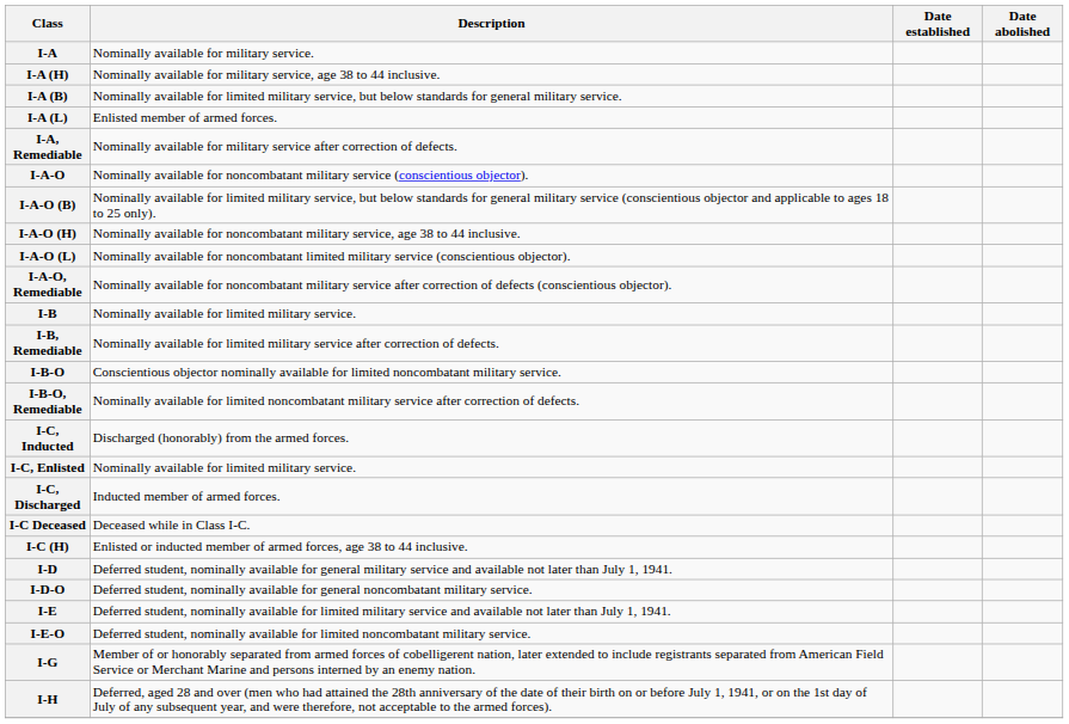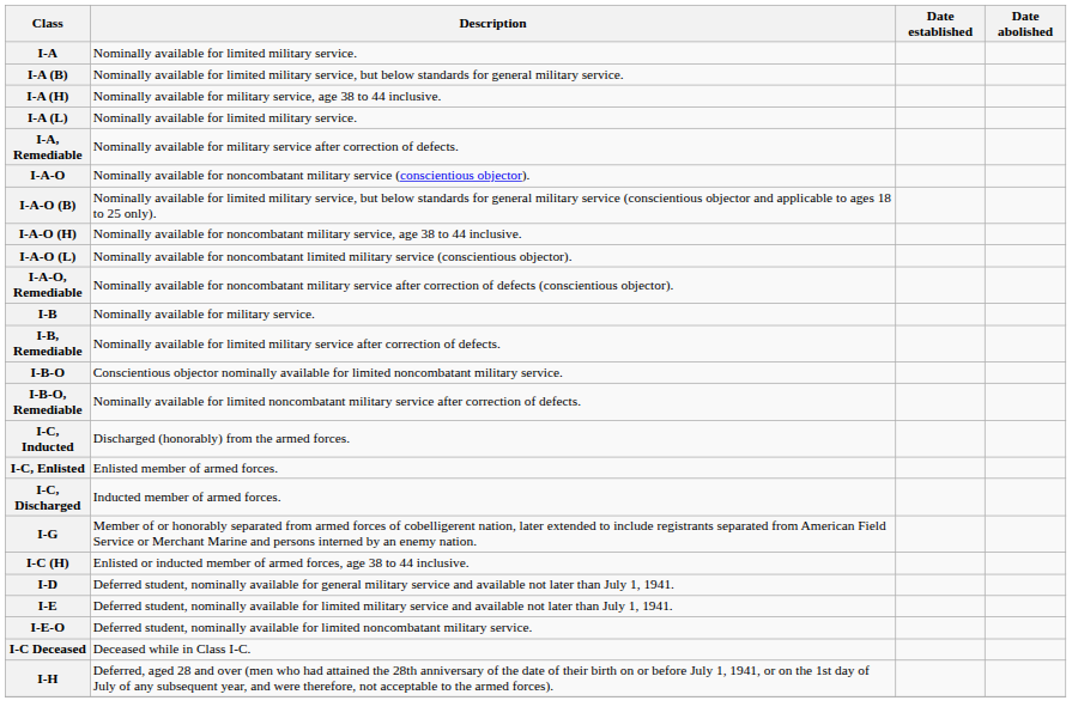 <table class="wikitable sortable">
 <tr>
 <th style="width:8%;">Class</th>
 <th>Description</th>
 <th>Date established</th>
 <th>Date abolished</th>
 </tr>
 <tr>
 <th>I-A</th>
-<td>Nominally available for military service.</td>
+<td>Nominally available for limited military service.</td>
+<td></td>
+<td></td>
+</tr>
+<tr>
+<th>I-A (B)</th>
+<td>Nominally available for limited military service, but below standards for general military service.</td>
 <td></td>
 <td></td>
 </tr>
 <tr>
 <th>I-A (H)</th>
 <td>Nominally available for military service, age 38 to 44 inclusive.</td>
 <td></td>
 <td></td>
 </tr>
 <tr>
-<th>I-A (B)</th>
-<td>Nominally available for limited military service, but below standards for general military service.</td>
-<td></td>
-<td></td>
-</tr>
-<tr>
 <th>I-A (L)</th>
-<td>Enlisted member of armed forces.</td>
+<td>Nominally available for limited military service.</td>
 <td></td>
 <td></td>
 </tr>
 <tr>
 <th>I-A, Remediable</th>
 <td>Nominally available for military service after correction of defects.</td>
 <td></td>
 <td></td>
 </tr>
 <tr>
 <th>I-A-O</th>
 <td>Nominally available for noncombatant military service (<a href='#'>conscientious objector</a>).</td>
 <td></td>
 <td></td>
 </tr>
 <tr>
 <th>I-A-O (B)</th>
 <td>Nominally available for limited military service, but below standards for general military service (conscientious objector and applicable to ages 18 to 25 only).</td>
 <td></td>
 <td></td>
 </tr>
 <tr>
 <th>I-A-O (H)</th>
 <td>Nominally available for noncombatant military service, age 38 to 44 inclusive.</td>
 <td></td>
 <td></td>
 </tr>
 <tr>
 <th>I-A-O (L)</th>
 <td>Nominally available for noncombatant limited military service (conscientious objector).</td>
 <td></td>
 <td></td>
 </tr>
 <tr>
 <th>I-A-O, Remediable</th>
 <td>Nominally available for noncombatant military service after correction of defects (conscientious objector).</td>
 <td></td>
 <td></td>
 </tr>
 <tr>
 <th>I-B</th>
-<td>Nominally available for limited military service.</td>
+<td>Nominally available for military service.</td>
 <td></td>
 <td></td>
 </tr>
 <tr>
 <th>I-B, Remediable</th>
 <td>Nominally available for limited military service after correction of defects.</td>
 <td></td>
 <td></td>
 </tr>
 <tr>
 <th>I-B-O</th>
 <td>Conscientious objector nominally available for limited noncombatant military service.</td>
 <td></td>
 <td></td>
 </tr>
 <tr>
 <th>I-B-O, Remediable</th>
 <td>Nominally available for limited noncombatant military service after correction of defects.</td>
 <td></td>
 <td></td>
 </tr>
 <tr>
 <th>I-C, Inducted</th>
 <td>Discharged (honorably) from the armed forces.</td>
 <td></td>
 <td></td>
 </tr>
 <tr>
 <th>I-C, Enlisted</th>
-<td>Nominally available for limited military service.</td>
+<td>Enlisted member of armed forces.</td>
 <td></td>
 <td></td>
 </tr>
 <tr>
 <th>I-C, Discharged</th>
 <td>Inducted member of armed forces.</td>
 <td></td>
 <td></td>
 </tr>
 <tr>
-<th>I-C Deceased</th>
-<td>Deceased while in Class I-C.</td>
+<th>I-G</th>
+<td>Member of or honorably separated from armed forces of cobelligerent nation, later extended to include registrants separated from American Field Service or Merchant Marine and persons interned by an enemy nation.</td>
 <td></td>
 <td></td>
 </tr>
 <tr>
 <th>I-C (H)</th>
 <td>Enlisted or inducted member of armed forces, age 38 to 44 inclusive.</td>
 <td></td>
 <td></td>
 </tr>
 <tr>
 <th>I-D</th>
 <td>Deferred student, nominally available for general military service and available not later than July 1, 1941.</td>
 <td></td>
 <td></td>
 </tr>
 <tr>
-<th>I-D-O</th>
-<td>Deferred student, nominally available for general noncombatant military service.</td>
-<td></td>
-<td></td>
-</tr>
-<tr>
 <th>I-E</th>
 <td>Deferred student, nominally available for limited military service and available not later than July 1, 1941.</td>
 <td></td>
 <td></td>
 </tr>
 <tr>
 <th>I-E-O</th>
 <td>Deferred student, nominally available for limited noncombatant military service.</td>
 <td></td>
 <td></td>
 </tr>
 <tr>
-<th>I-G</th>
-<td>Member of or honorably separated from armed forces of cobelligerent nation, later extended to include registrants separated from American Field Service or Merchant Marine and persons interned by an enemy nation.</td>
+<th>I-C Deceased</th>
+<td>Deceased while in Class I-C.</td>
 <td></td>
 <td></td>
 </tr>
 <tr>
 <th>I-H</th>
 <td>Deferred, aged 28 and over (men who had attained the 28th anniversary of the date of their birth on or before July 1, 1941, or on the 1st day of July of any subsequent year, and were therefore, not acceptable to the armed forces).</td>
 <td></td>
 <td></td>
 </tr>
 <tr>
 </tr>
 </table>
